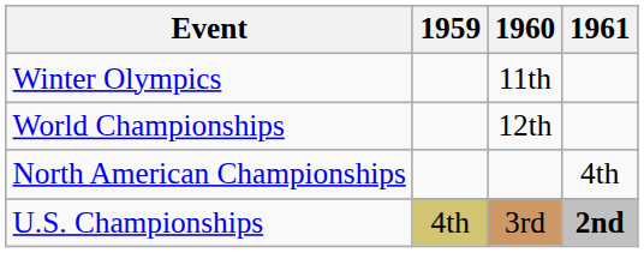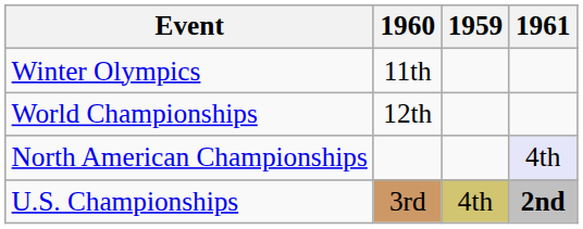 <table class="wikitable">
 <tr>
 <th>Event</th>
+<th>1960</th>
 <th>1959</th>
-<th>1960</th>
 <th>1961</th>
 </tr>
 <tr>
 <td><a href='#'>Winter Olympics</a></td>
+<td align="center">11th</td>
 <td></td>
-<td align="center">11th</td>
 <td></td>
 </tr>
 <tr>
 <td><a href='#'>World Championships</a></td>
+<td align="center">12th</td>
 <td></td>
-<td align="center">12th</td>
 <td></td>
 </tr>
 <tr>
 <td><a href='#'>North American Championships</a></td>
 <td></td>
 <td></td>
-<td align="center">4th</td>
+<td align="center" style="background: lavender;">4th</td>
 </tr>
 <tr>
 <td><a href='#'>U.S. Championships</a></td>
+<td align="center" bgcolor="cc9966">3rd</td>
 <td align="center" bgcolor="#d1c571">4th</td>
-<td align="center" bgcolor="cc9966">3rd</td>
 <td align="center" bgcolor="silver"><strong>2nd</strong></td>
 </tr>
 </table>
